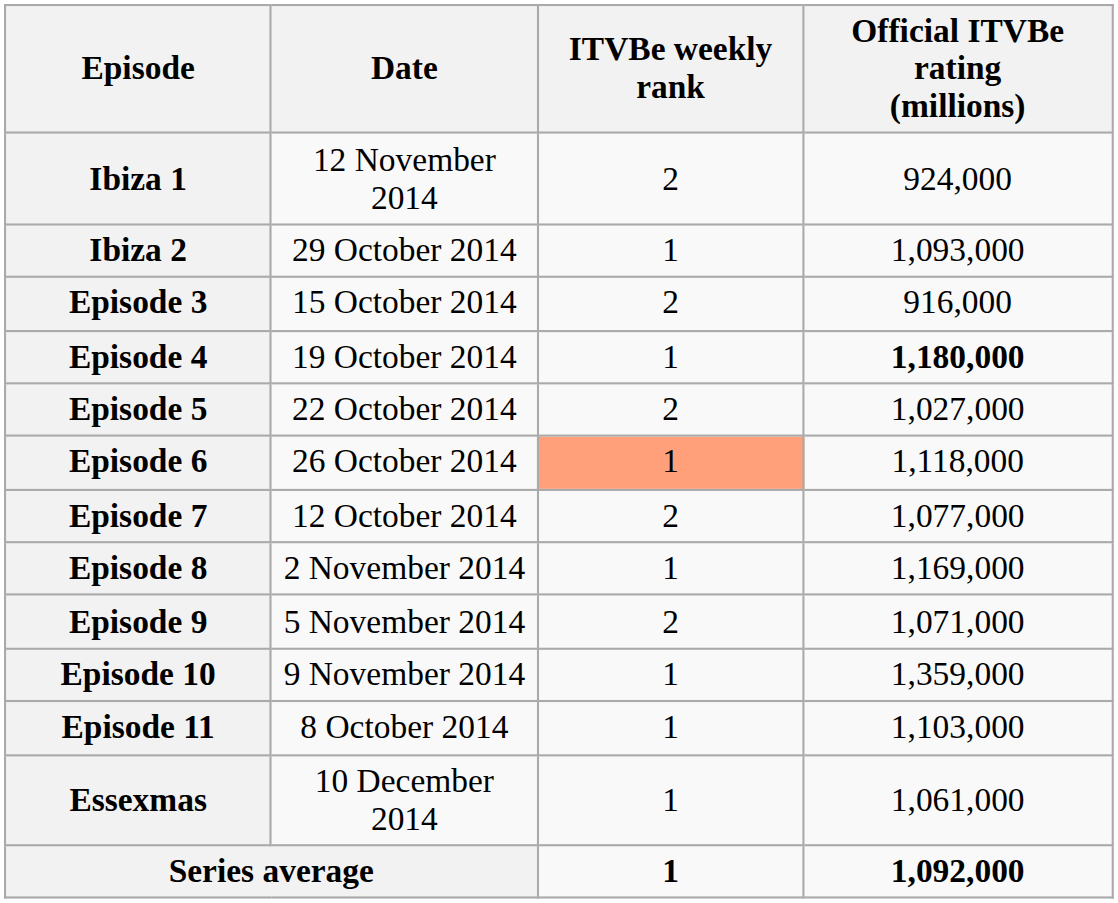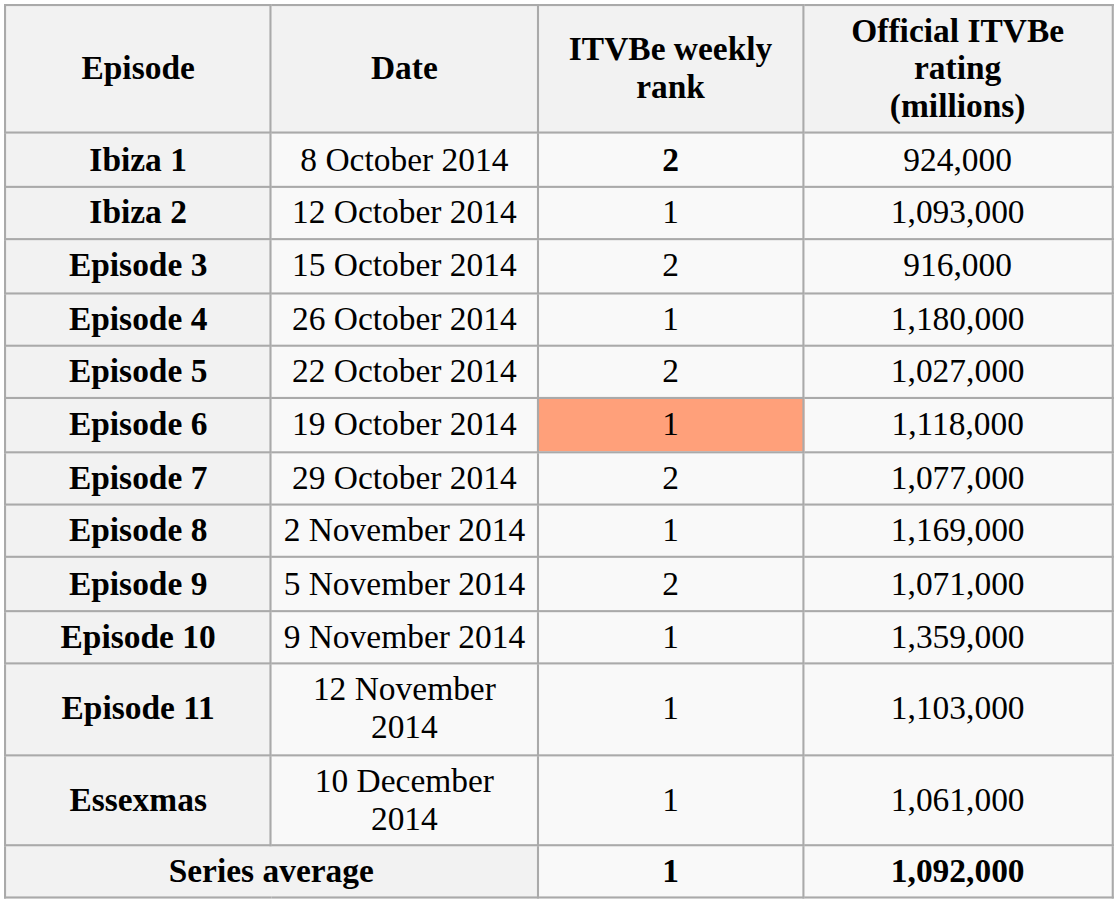 <table class="wikitable sortable" style="text-align:center">
 <tr>
 <th scope="col" style="width:120px;">Episode</th>
 <th scope="col" style="width:120px;">Date</th>
 <th scope="col" style="width:120px;">ITVBe weekly rank</th>
 <th scope="col" style="width:140px;">Official ITVBe rating<br>(millions)</th>
 </tr>
 <tr>
 <th scope="row">Ibiza 1</th>
-<td>12 November 2014</td>
-<td>2</td>
+<td>8 October 2014</td>
+<td><strong>2</strong></td>
 <td>924,000</td>
 </tr>
 <tr>
 <th scope="row">Ibiza 2</th>
-<td>29 October 2014</td>
+<td>12 October 2014</td>
 <td>1</td>
 <td>1,093,000</td>
 </tr>
 <tr>
 <th scope="row">Episode 3</th>
 <td>15 October 2014</td>
 <td>2</td>
 <td>916,000</td>
 </tr>
 <tr>
 <th scope="row">Episode 4</th>
-<td>19 October 2014</td>
+<td>26 October 2014</td>
 <td>1</td>
-<td><strong>1,180,000</strong></td>
+<td>1,180,000</td>
 </tr>
 <tr>
 <th scope="row">Episode 5</th>
 <td>22 October 2014</td>
 <td>2</td>
 <td>1,027,000</td>
 </tr>
 <tr>
 <th scope="row">Episode 6</th>
-<td>26 October 2014</td>
+<td>19 October 2014</td>
 <td style="background: lightsalmon;">1</td>
 <td>1,118,000</td>
 </tr>
 <tr>
 <th scope="row">Episode 7</th>
-<td>12 October 2014</td>
+<td>29 October 2014</td>
 <td>2</td>
 <td>1,077,000</td>
 </tr>
 <tr>
 <th scope="row">Episode 8</th>
 <td>2 November 2014</td>
 <td>1</td>
 <td>1,169,000</td>
 </tr>
 <tr>
 <th scope="row">Episode 9</th>
 <td>5 November 2014</td>
 <td>2</td>
 <td>1,071,000</td>
 </tr>
 <tr>
 <th scope="row">Episode 10</th>
 <td>9 November 2014</td>
 <td>1</td>
 <td>1,359,000</td>
 </tr>
 <tr>
 <th scope="row">Episode 11</th>
-<td>8 October 2014</td>
+<td>12 November 2014</td>
 <td>1</td>
 <td>1,103,000</td>
 </tr>
 <tr>
 <th scope="row">Essexmas</th>
 <td>10 December 2014</td>
 <td>1</td>
 <td>1,061,000</td>
 </tr>
 <tr>
 <th scope="row" colspan="2">Series average</th>
 <td><strong>1</strong></td>
 <td><strong>1,092,000</strong></td>
 </tr>
 </table>
